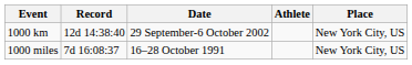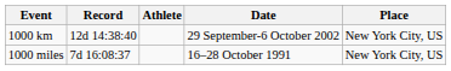 <table class="wikitable">
 <tr>
 <th>Event</th>
 <th>Record</th>
+<th>Athlete</th>
 <th>Date</th>
-<th>Athlete</th>
 <th>Place</th>
 </tr>
 <tr>
 <td>1000 km</td>
 <td>12d 14:38:40</td>
+<td></td>
 <td>29 September-6 October 2002</td>
-<td></td>
 <td> New York City, US</td>
 </tr>
 <tr>
 <td>1000 miles</td>
 <td>7d 16:08:37</td>
+<td></td>
 <td>16–28 October 1991</td>
-<td></td>
 <td> New York City, US</td>
 </tr>
 </table>
